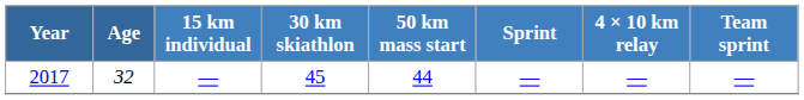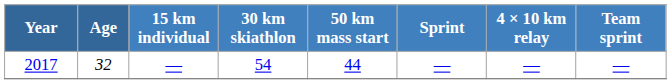 <table class="wikitable" style="font-size:95%; text-align:center; border:grey solid 1px; border-collapse:collapse; background:#ffffff;">
 <tr>
 <th style="background-color:#369; color:white; width:60px;"> Year </th>
 <th style="background-color:#369; color:white; width:40px;"> Age </th>
 <th style="background-color:#4180be; color:white; width:75px;"> 15 km <br> individual </th>
 <th style="background-color:#4180be; color:white; width:75px;"> 30 km <br> skiathlon </th>
 <th style="background-color:#4180be; color:white; width:75px;"> 50 km <br> mass start </th>
 <th style="background-color:#4180be; color:white; width:75px;"> Sprint </th>
 <th style="background-color:#4180be; color:white; width:75px;"> 4 × 10 km <br> relay </th>
 <th style="background-color:#4180be; color:white; width:75px;"> Team <br> sprint </th>
 </tr>
 <tr>
 <td><a href='#'>2017</a></td>
 <td><em>32</em></td>
 <td><a href='#'>—</a></td>
-<td><a href='#'>45</a></td>
+<td><a href='#'>54</a></td>
 <td><a href='#'>44</a></td>
 <td><a href='#'>—</a></td>
 <td><a href='#'>—</a></td>
 <td><a href='#'>—</a></td>
 </tr>
 <tr>
 </tr>
 </table>
